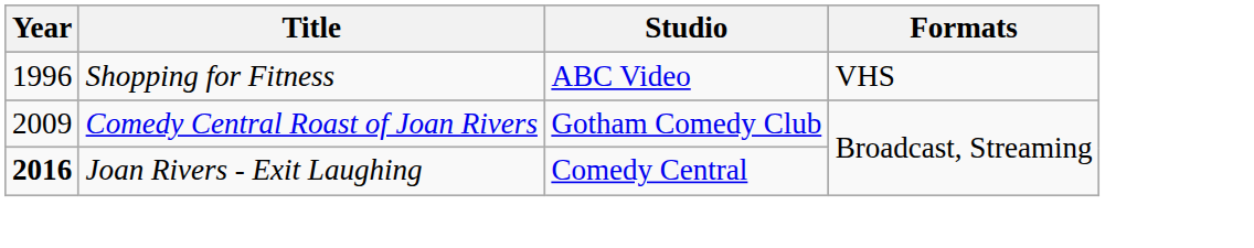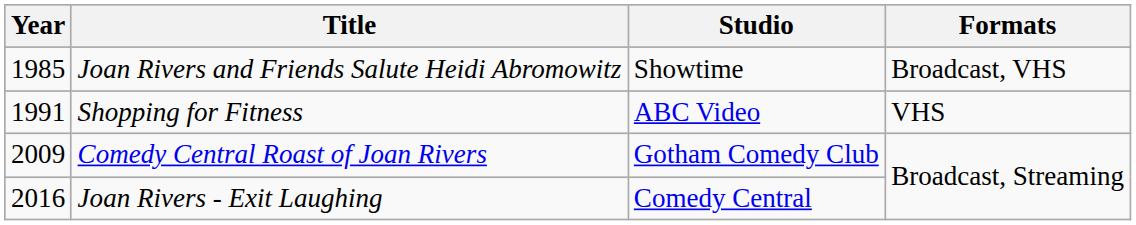 <table class="wikitable sortable">
 <tr>
 <th>Year</th>
 <th>Title</th>
 <th>Studio</th>
 <th>Formats</th>
 </tr>
 <tr>
-<td>1996</td>
+<td>1985</td>
+<td><em>Joan Rivers and Friends Salute Heidi Abromowitz</em></td>
+<td>Showtime</td>
+<td>Broadcast, VHS</td>
+</tr>
+<tr>
+<td>1991</td>
 <td><em>Shopping for Fitness</em></td>
 <td><a href='#'>ABC Video</a></td>
 <td>VHS</td>
 </tr>
 <tr>
 <td>2009</td>
 <td><em><a href='#'>Comedy Central Roast of Joan Rivers</a></em></td>
 <td><a href='#'>Gotham Comedy Club</a></td>
 <td rowspan="2">Broadcast, Streaming</td>
 </tr>
 <tr>
-<td><strong>2016</strong></td>
+<td>2016</td>
 <td><em>Joan Rivers - Exit Laughing</em></td>
 <td><a href='#'>Comedy Central</a></td>
 </tr>
 </table>
